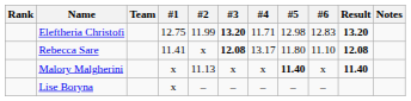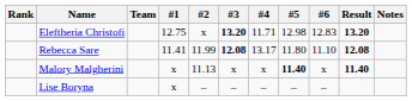 <table class="wikitable sortable" style="text-align:center; font-size:95%">
 <tr>
 <th>Rank</th>
 <th>Name</th>
 <th>Team</th>
 <th>#1</th>
 <th>#2</th>
 <th>#3</th>
 <th>#4</th>
 <th>#5</th>
 <th>#6</th>
 <th>Result</th>
 <th>Notes</th>
 </tr>
 <tr>
 <td></td>
 <td align="left"><a href='#'>Eleftheria Christofi</a></td>
 <td align=left></td>
 <td>12.75</td>
-<td>11.99</td>
+<td>x</td>
 <td><strong>13.20</strong></td>
 <td>11.71</td>
 <td>12.98</td>
 <td>12.83</td>
 <td><strong>13.20</strong></td>
 <td></td>
 </tr>
 <tr>
 <td></td>
 <td align="left"><a href='#'>Rebecca Sare</a></td>
 <td align=left></td>
 <td>11.41</td>
-<td>x</td>
+<td>11.99</td>
 <td><strong>12.08</strong></td>
 <td>13.17</td>
 <td>11.80</td>
 <td>11.10</td>
 <td><strong>12.08</strong></td>
 <td></td>
 </tr>
 <tr>
 <td></td>
 <td align="left"><a href='#'>Malory Malgherini</a></td>
 <td align=left></td>
 <td>x</td>
 <td>11.13</td>
 <td>x</td>
 <td>x</td>
 <td><strong>11.40</strong></td>
 <td>x</td>
 <td><strong>11.40</strong></td>
 <td></td>
 </tr>
 <tr>
 <td></td>
 <td align="left"><a href='#'>Lise Boryna</a></td>
 <td align=left></td>
 <td>x</td>
 <td>–</td>
 <td>–</td>
 <td>–</td>
 <td>–</td>
 <td>–</td>
 <td><strong></strong></td>
 <td></td>
 </tr>
 </table>
